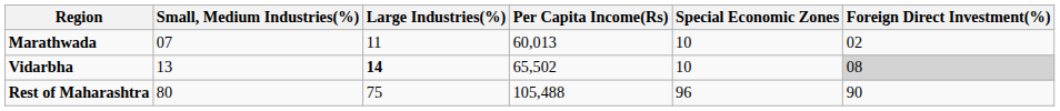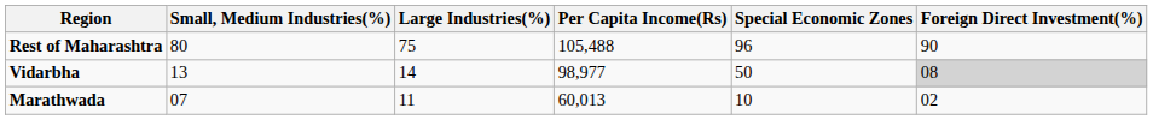 <table class="wikitable">
 <tr>
 <th>Region</th>
 <th>Small, Medium Industries(%)</th>
 <th>Large Industries(%)</th>
 <th>Per Capita Income(Rs)</th>
 <th>Special Economic Zones</th>
 <th>Foreign Direct Investment(%)</th>
 </tr>
 <tr>
+<td><strong>Rest of Maharashtra</strong></td>
+<td>80</td>
+<td>75</td>
+<td>105,488</td>
+<td>96</td>
+<td>90</td>
+</tr>
+<tr>
+<td><strong>Vidarbha</strong></td>
+<td>13</td>
+<td>14</td>
+<td>98,977</td>
+<td>50</td>
+<td style="background: lightgrey;">08</td>
+</tr>
+<tr>
 <td><strong>Marathwada</strong></td>
 <td>07</td>
 <td>11</td>
 <td>60,013</td>
 <td>10</td>
 <td>02</td>
 </tr>
-<tr>
-<td><strong>Vidarbha</strong></td>
-<td>13</td>
-<td><strong>14</strong></td>
-<td>65,502</td>
-<td>10</td>
-<td style="background: lightgrey;">08</td>
-</tr>
-<tr>
-<td><strong>Rest of Maharashtra</strong></td>
-<td>80</td>
-<td>75</td>
-<td>105,488</td>
-<td>96</td>
-<td>90</td>
-</tr>
 </table>
